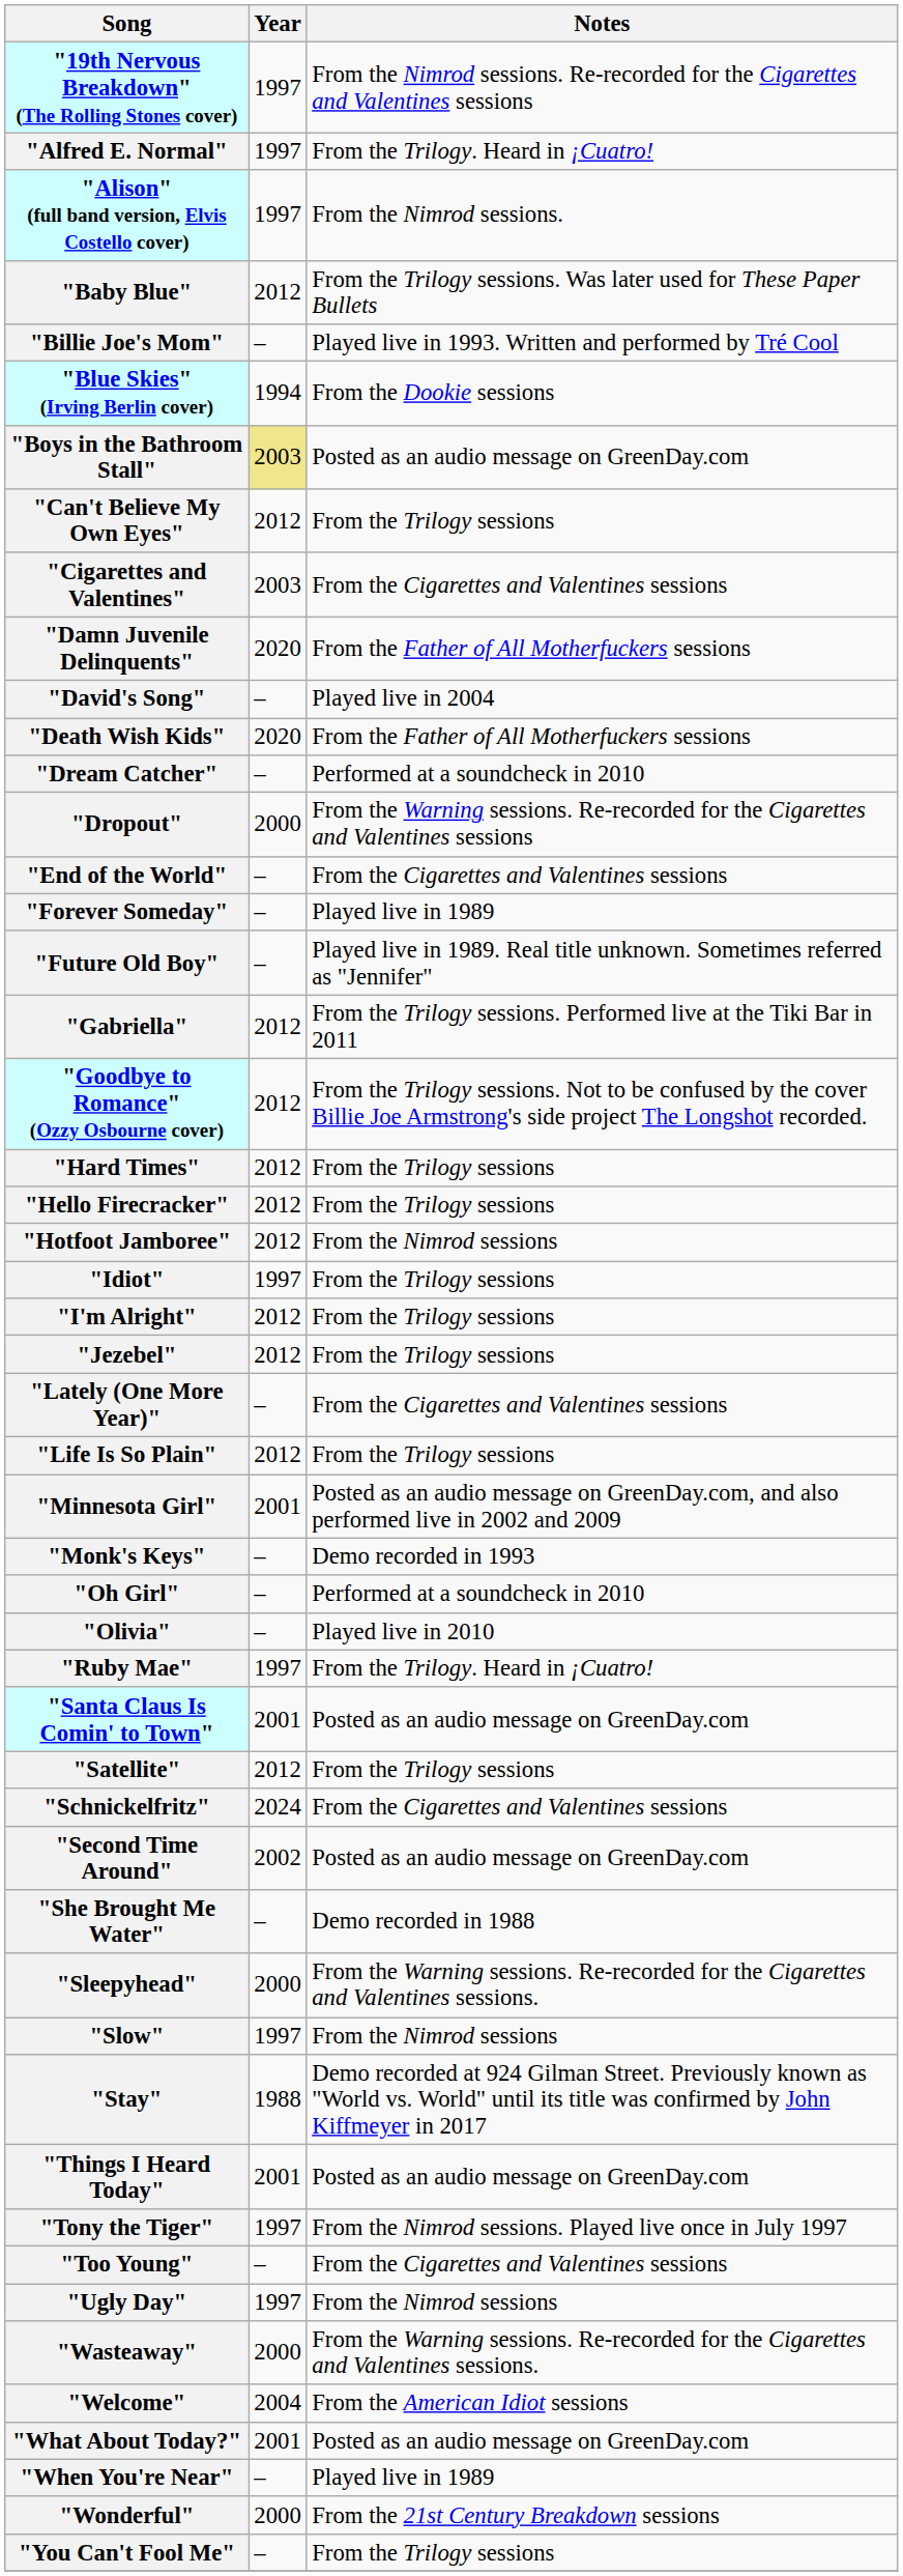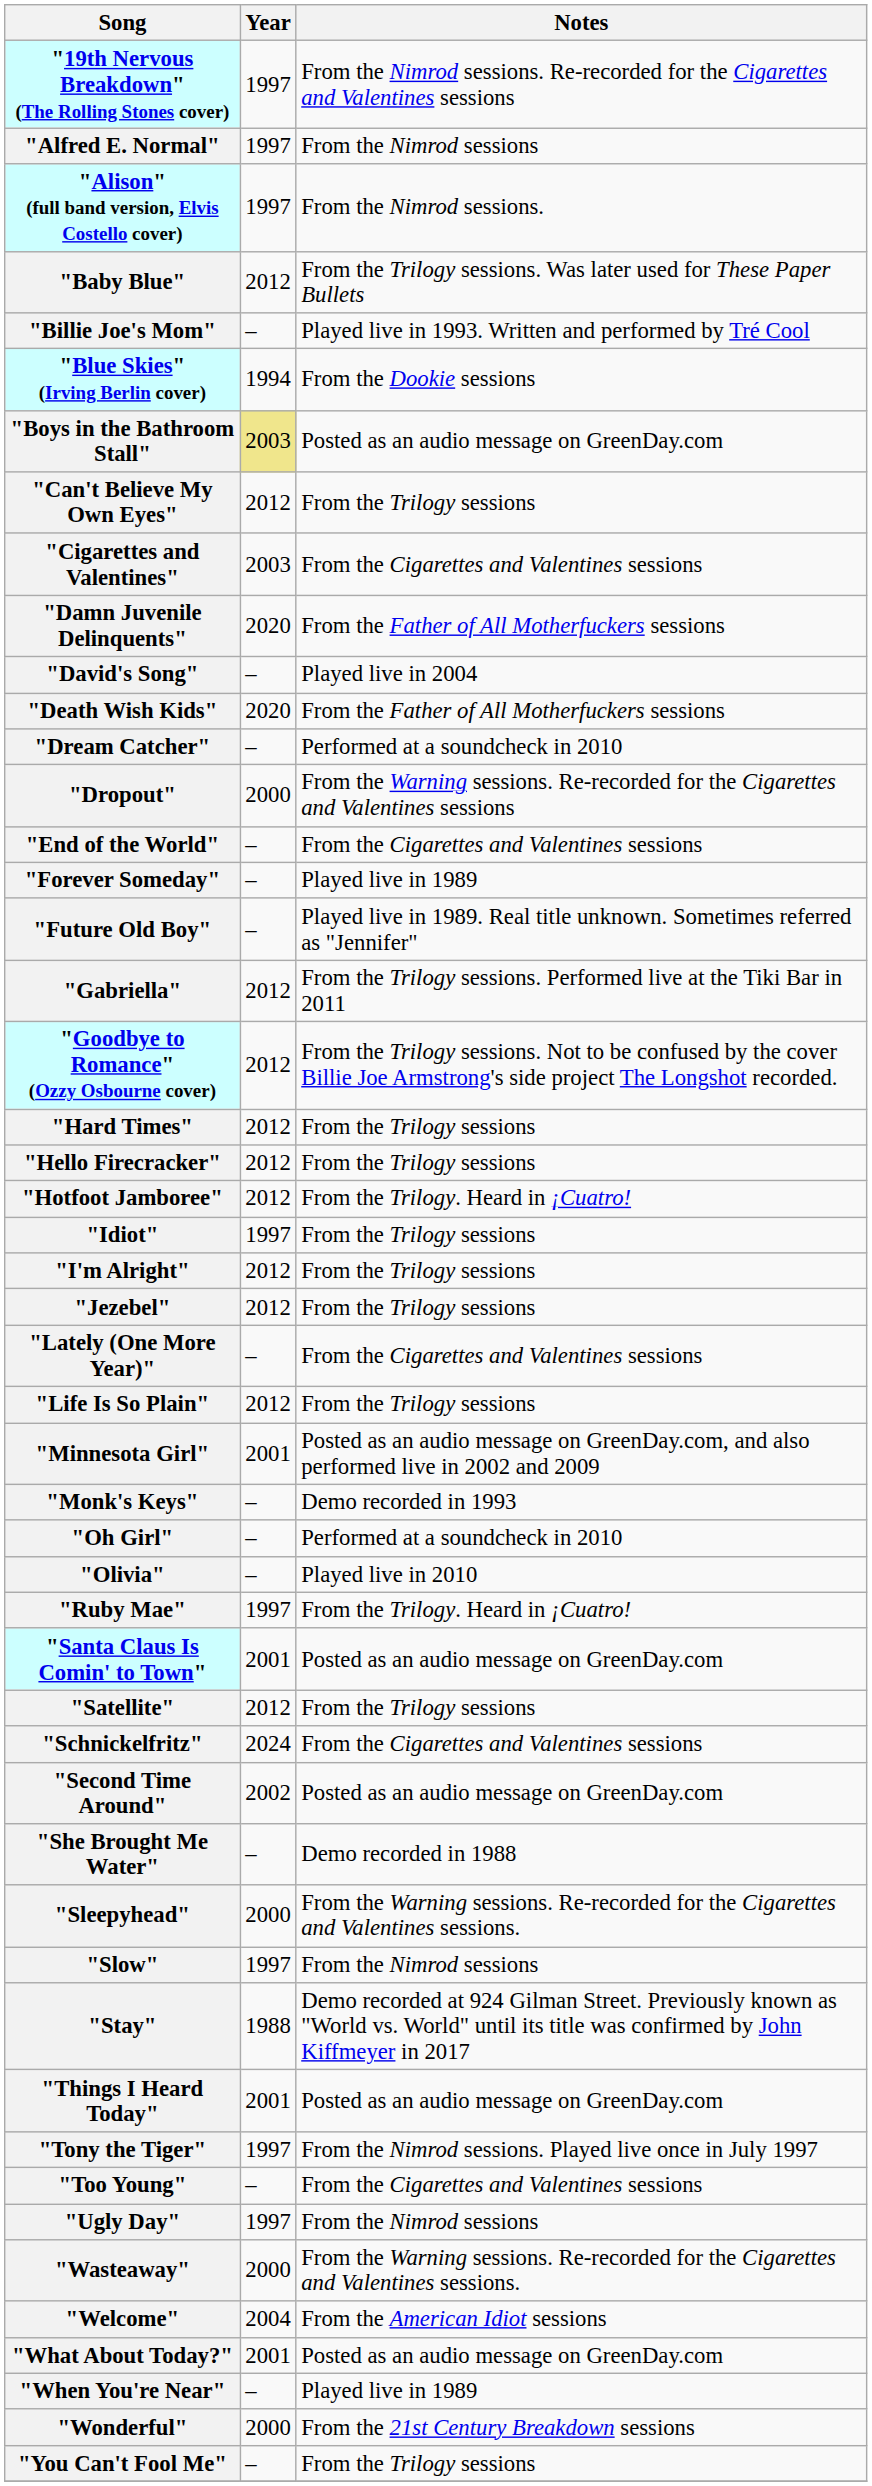 <table class="wikitable sortable plainrowheaders">
 <tr>
 <th scope="col">Song</th>
 <th scope="col">Year</th>
 <th scope="col" class="unsortable">Notes</th>
 </tr>
 <tr>
 <th scope="row" style="background-color:#CCFFFF">"<a href='#'>19th Nervous Breakdown</a>" <br><small>(<a href='#'>The Rolling Stones</a> cover)</small></th>
 <td>1997</td>
 <td>From the <em><a href='#'>Nimrod</a></em> sessions. Re-recorded for the <em><a href='#'>Cigarettes and Valentines</a></em> sessions</td>
 </tr>
 <tr>
 <th scope="row">"Alfred E. Normal"</th>
 <td>1997</td>
-<td>From the <em>Trilogy</em>. Heard in <em><a href='#'>¡Cuatro!</a></em></td>
+<td>From the <em>Nimrod</em> sessions</td>
 </tr>
 <tr>
 <th scope="row" style="background-color:#CCFFFF">"<a href='#'>Alison</a>" <br><small>(full band version, <a href='#'>Elvis Costello</a> cover)</small></th>
 <td>1997</td>
 <td>From the <em>Nimrod</em> sessions.</td>
 </tr>
 <tr>
 <th scope="row">"Baby Blue"</th>
 <td>2012</td>
 <td>From the <em>Trilogy</em> sessions. Was later used for <em>These Paper Bullets</em></td>
 </tr>
 <tr>
 <th scope="row">"Billie Joe's Mom"</th>
 <td>–</td>
 <td>Played live in 1993. Written and performed by <a href='#'>Tré Cool</a></td>
 </tr>
 <tr>
 <th scope="row" style="background-color:#CCFFFF">"<a href='#'>Blue Skies</a>" <br><small>(<a href='#'>Irving Berlin</a> cover)</small></th>
 <td>1994</td>
 <td>From the <em><a href='#'>Dookie</a></em> sessions</td>
 </tr>
 <tr>
 <th scope="row">"Boys in the Bathroom Stall"</th>
 <td style="background: khaki;">2003</td>
 <td>Posted as an audio message on GreenDay.com</td>
 </tr>
 <tr>
 <th scope="row">"Can't Believe My Own Eyes"</th>
 <td>2012</td>
 <td>From the <em>Trilogy</em> sessions</td>
 </tr>
 <tr>
 <th scope="row">"Cigarettes and Valentines"</th>
 <td>2003</td>
 <td>From the <em>Cigarettes and Valentines</em> sessions</td>
 </tr>
 <tr>
 <th scope="row">"Damn Juvenile Delinquents"</th>
 <td>2020</td>
 <td>From the <em><a href='#'>Father of All Motherfuckers</a></em> sessions</td>
 </tr>
 <tr>
 <th scope="row">"David's Song"</th>
 <td>–</td>
 <td>Played live in 2004</td>
 </tr>
 <tr>
 <th scope="row">"Death Wish Kids"</th>
 <td>2020</td>
 <td>From the <em>Father of All Motherfuckers</em> sessions</td>
 </tr>
 <tr>
 <th scope="row">"Dream Catcher"</th>
 <td>–</td>
 <td>Performed at a soundcheck in 2010</td>
 </tr>
 <tr>
 <th scope="row">"Dropout"</th>
 <td>2000</td>
 <td>From the <em><a href='#'>Warning</a></em> sessions. Re-recorded for the <em>Cigarettes and Valentines</em> sessions</td>
 </tr>
 <tr>
 <th scope="row">"End of the World"</th>
 <td>–</td>
 <td>From the <em>Cigarettes and Valentines</em> sessions</td>
 </tr>
 <tr>
 <th scope="row">"Forever Someday"</th>
 <td>–</td>
 <td>Played live in 1989</td>
 </tr>
 <tr>
 <th scope="row">"Future Old Boy"</th>
 <td>–</td>
 <td>Played live in 1989. Real title unknown. Sometimes referred as "Jennifer"</td>
 </tr>
 <tr>
 <th scope="row">"Gabriella"</th>
 <td>2012</td>
 <td>From the <em>Trilogy</em> sessions. Performed live at the Tiki Bar in 2011</td>
 </tr>
 <tr>
 <th scope="row" style="background-color:#CCFFFF">"<a href='#'>Goodbye to Romance</a>" <br><small>(<a href='#'>Ozzy Osbourne</a> cover)</small></th>
 <td>2012</td>
 <td>From the <em>Trilogy</em> sessions. Not to be confused by the cover <a href='#'>Billie Joe Armstrong</a>'s side project <a href='#'>The Longshot</a> recorded.</td>
 </tr>
 <tr>
 <th scope="row">"Hard Times"</th>
 <td>2012</td>
 <td>From the <em>Trilogy</em> sessions</td>
 </tr>
 <tr>
 <th scope="row">"Hello Firecracker"</th>
 <td>2012</td>
 <td>From the <em>Trilogy</em> sessions</td>
 </tr>
 <tr>
 <th scope="row">"Hotfoot Jamboree"</th>
 <td>2012</td>
-<td>From the <em>Nimrod</em> sessions</td>
+<td>From the <em>Trilogy</em>. Heard in <em><a href='#'>¡Cuatro!</a></em></td>
 </tr>
 <tr>
 <th scope="row">"Idiot"</th>
 <td>1997</td>
 <td>From the <em>Trilogy</em> sessions</td>
 </tr>
 <tr>
 <th scope="row">"I'm Alright"</th>
 <td>2012</td>
 <td>From the <em>Trilogy</em> sessions</td>
 </tr>
 <tr>
 <th scope="row">"Jezebel"</th>
 <td>2012</td>
 <td>From the <em>Trilogy</em> sessions</td>
 </tr>
 <tr>
 <th scope="row">"Lately (One More Year)"</th>
 <td>–</td>
 <td>From the <em>Cigarettes and Valentines</em> sessions</td>
 </tr>
 <tr>
 <th scope="row">"Life Is So Plain"</th>
 <td>2012</td>
 <td>From the <em>Trilogy</em> sessions</td>
 </tr>
 <tr>
 <th scope="row">"Minnesota Girl"</th>
 <td>2001</td>
 <td>Posted as an audio message on GreenDay.com, and also performed live in 2002 and 2009</td>
 </tr>
 <tr>
 <th scope="row">"Monk's Keys"</th>
 <td>–</td>
 <td>Demo recorded in 1993</td>
 </tr>
 <tr>
 <th scope="row">"Oh Girl"</th>
 <td>–</td>
 <td>Performed at a soundcheck in 2010</td>
 </tr>
 <tr>
 <th scope="row">"Olivia"</th>
 <td>–</td>
 <td>Played live in 2010</td>
 </tr>
 <tr>
 <th scope="row">"Ruby Mae"</th>
 <td>1997</td>
 <td>From the <em>Trilogy</em>. Heard in <em>¡Cuatro!</em></td>
 </tr>
 <tr>
 <th scope="row" style="background-color:#CCFFFF">"<a href='#'>Santa Claus Is Comin' to Town</a>" </th>
 <td>2001</td>
 <td>Posted as an audio message on GreenDay.com</td>
 </tr>
 <tr>
 <th scope="row">"Satellite"</th>
 <td>2012</td>
 <td>From the <em>Trilogy</em> sessions</td>
 </tr>
 <tr>
 <th scope="row">"Schnickelfritz"</th>
 <td>2024</td>
 <td>From the <em>Cigarettes and Valentines</em> sessions</td>
 </tr>
 <tr>
 <th scope="row">"Second Time Around"</th>
 <td>2002</td>
 <td>Posted as an audio message on GreenDay.com</td>
 </tr>
 <tr>
 <th scope="row">"She Brought Me Water"</th>
 <td>–</td>
 <td>Demo recorded in 1988</td>
 </tr>
 <tr>
 <th scope="row">"Sleepyhead"</th>
 <td>2000</td>
 <td>From the <em>Warning</em> sessions. Re-recorded for the <em>Cigarettes and Valentines</em> sessions.</td>
 </tr>
 <tr>
 <th scope="row">"Slow"</th>
 <td>1997</td>
 <td>From the <em>Nimrod</em> sessions</td>
 </tr>
 <tr>
 <th scope="row">"Stay"</th>
 <td>1988</td>
 <td>Demo recorded at 924 Gilman Street. Previously known as "World vs. World" until its title was confirmed by <a href='#'>John Kiffmeyer</a> in 2017</td>
 </tr>
 <tr>
 <th scope="row">"Things I Heard Today"</th>
 <td>2001</td>
 <td>Posted as an audio message on GreenDay.com</td>
 </tr>
 <tr>
 <th scope="row">"Tony the Tiger"</th>
 <td>1997</td>
 <td>From the <em>Nimrod</em> sessions. Played live once in July 1997</td>
 </tr>
 <tr>
 <th scope="row">"Too Young"</th>
 <td>–</td>
 <td>From the <em>Cigarettes and Valentines</em> sessions</td>
 </tr>
 <tr>
 <th scope="row">"Ugly Day"</th>
 <td>1997</td>
 <td>From the <em>Nimrod</em> sessions</td>
 </tr>
 <tr>
 <th scope="row">"Wasteaway"</th>
 <td>2000</td>
 <td>From the <em>Warning</em> sessions. Re-recorded for the <em>Cigarettes and Valentines</em> sessions.</td>
 </tr>
 <tr>
 <th scope="row">"Welcome"</th>
 <td>2004</td>
 <td>From the <em><a href='#'>American Idiot</a></em> sessions</td>
 </tr>
 <tr>
 <th scope="row">"What About Today?"</th>
 <td>2001</td>
 <td>Posted as an audio message on GreenDay.com</td>
 </tr>
 <tr>
 <th scope="row">"When You're Near"</th>
 <td>–</td>
 <td>Played live in 1989</td>
 </tr>
 <tr>
 <th scope="row">"Wonderful"</th>
 <td>2000</td>
 <td>From the <em><a href='#'>21st Century Breakdown</a></em> sessions</td>
 </tr>
 <tr>
 <th scope="row">"You Can't Fool Me"</th>
 <td>–</td>
 <td>From the <em>Trilogy</em> sessions</td>
 </tr>
 <tr>
 </tr>
 </table>
